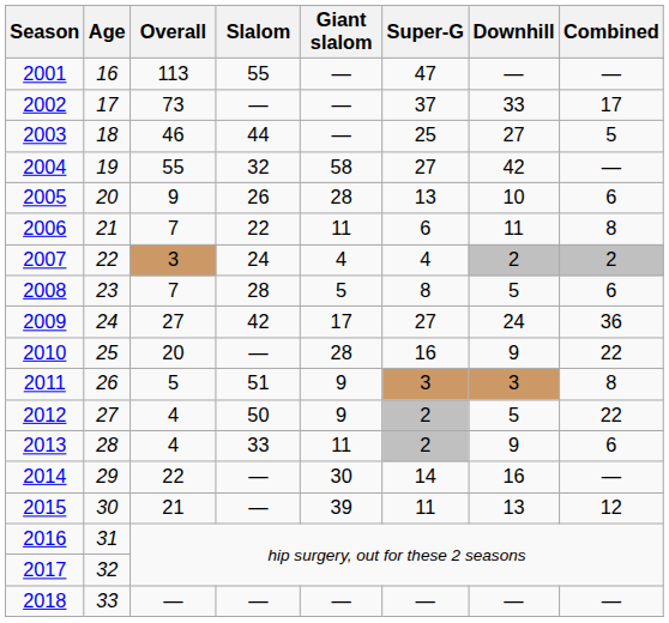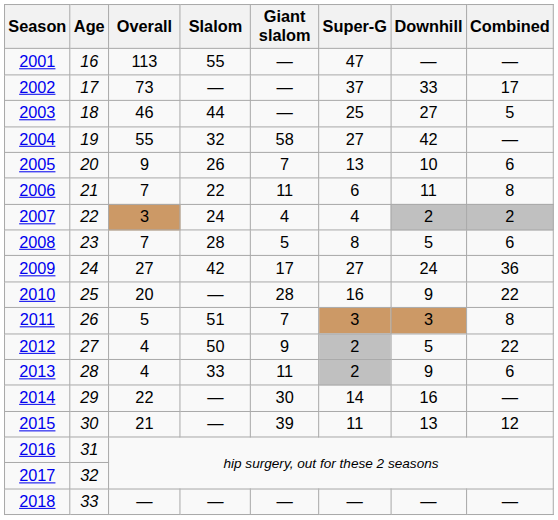 <table class=wikitable style="text-align:center">
 <tr>
 <th>Season</th>
 <th>Age</th>
 <th> Overall </th>
 <th> Slalom </th>
 <th>Giant<br> slalom </th>
 <th>Super-G</th>
 <th>Downhill</th>
 <th>Combined</th>
 </tr>
 <tr>
 <td><a href='#'>2001</a></td>
 <td><em>16</em></td>
 <td>113</td>
 <td>55</td>
 <td>—</td>
 <td>47</td>
 <td>—</td>
 <td>—</td>
 </tr>
 <tr>
 <td><a href='#'>2002</a></td>
 <td><em>17</em></td>
 <td>73</td>
 <td>—</td>
 <td>—</td>
 <td>37</td>
 <td>33</td>
 <td>17</td>
 </tr>
 <tr>
 <td><a href='#'>2003</a></td>
 <td><em>18</em></td>
 <td>46</td>
 <td>44</td>
 <td>—</td>
 <td>25</td>
 <td>27</td>
 <td>5</td>
 </tr>
 <tr>
 <td><a href='#'>2004</a></td>
 <td><em>19</em></td>
 <td>55</td>
 <td>32</td>
 <td>58</td>
 <td>27</td>
 <td>42</td>
 <td>—</td>
 </tr>
 <tr>
 <td><a href='#'>2005</a></td>
 <td><em>20</em></td>
 <td>9</td>
 <td>26</td>
-<td>28</td>
+<td>7</td>
 <td>13</td>
 <td>10</td>
 <td>6</td>
 </tr>
 <tr>
 <td><a href='#'>2006</a></td>
 <td><em>21</em></td>
 <td>7</td>
 <td>22</td>
 <td>11</td>
 <td>6</td>
 <td>11</td>
 <td>8</td>
 </tr>
 <tr>
 <td><a href='#'>2007</a></td>
 <td><em>22</em></td>
 <td style="background:#c96;">3</td>
 <td>24</td>
 <td>4</td>
 <td>4</td>
 <td style="background:silver;">2</td>
 <td style="background:silver;">2</td>
 </tr>
 <tr>
 <td><a href='#'>2008</a></td>
 <td><em>23</em></td>
 <td>7</td>
 <td>28</td>
 <td>5</td>
 <td>8</td>
 <td>5</td>
 <td>6</td>
 </tr>
 <tr>
 <td><a href='#'>2009</a></td>
 <td><em>24</em></td>
 <td>27</td>
 <td>42</td>
 <td>17</td>
 <td>27</td>
 <td>24</td>
 <td>36</td>
 </tr>
 <tr>
 <td><a href='#'>2010</a></td>
 <td><em>25</em></td>
 <td>20</td>
 <td>—</td>
 <td>28</td>
 <td>16</td>
 <td>9</td>
 <td>22</td>
 </tr>
 <tr>
 <td><a href='#'>2011</a></td>
 <td><em>26</em></td>
 <td>5</td>
 <td>51</td>
-<td>9</td>
+<td>7</td>
 <td style="background:#c96;">3</td>
 <td style="background:#c96;">3</td>
 <td>8</td>
 </tr>
 <tr>
 <td><a href='#'>2012</a></td>
 <td><em>27</em></td>
 <td>4</td>
 <td>50</td>
 <td>9</td>
 <td style="background:silver;">2</td>
 <td>5</td>
 <td>22</td>
 </tr>
 <tr>
 <td><a href='#'>2013</a></td>
 <td><em>28</em></td>
 <td>4</td>
 <td>33</td>
 <td>11</td>
 <td style="background:silver;">2</td>
 <td>9</td>
 <td>6</td>
 </tr>
 <tr>
 <td><a href='#'>2014</a></td>
 <td><em>29</em></td>
 <td>22</td>
 <td>—</td>
 <td>30</td>
 <td>14</td>
 <td>16</td>
 <td>—</td>
 </tr>
 <tr>
 <td><a href='#'>2015</a></td>
 <td><em>30</em></td>
 <td>21</td>
 <td>—</td>
 <td>39</td>
 <td>11</td>
 <td>13</td>
 <td>12</td>
 </tr>
 <tr>
 <td><a href='#'>2016</a></td>
 <td><em>31</em></td>
 <td rowspan=2 colspan=6><small><em>hip surgery, out for these 2 seasons</em></small></td>
 </tr>
 <tr>
 <td><a href='#'>2017</a></td>
 <td><em>32</em></td>
 </tr>
 <tr>
 <td><a href='#'>2018</a></td>
 <td><em>33</em></td>
 <td>—</td>
 <td>—</td>
 <td>—</td>
 <td>—</td>
 <td>—</td>
 <td>—</td>
 </tr>
 </table>
